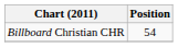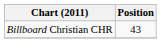 <table class="wikitable">
 <tr>
 <th>Chart (2011)</th>
 <th>Position</th>
 </tr>
 <tr>
 <td><em>Billboard</em> Christian CHR</td>
-<td align="center">54</td>
+<td align="center">43</td>
 </tr>
 <tr>
 </tr>
 </table>
